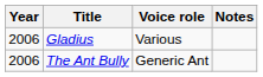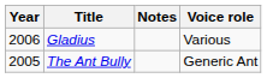 <table class="wikitable" style="font-size: 90%;">
 <tr>
 <th>Year</th>
 <th>Title</th>
+<th>Notes</th>
 <th>Voice role</th>
-<th>Notes</th>
 </tr>
 <tr>
 <td>2006</td>
 <td><em><a href='#'>Gladius</a></em></td>
+<td></td>
 <td>Various</td>
-<td></td>
 </tr>
 <tr>
-<td>2006</td>
+<td>2005</td>
 <td><em><a href='#'>The Ant Bully</a></em></td>
+<td></td>
 <td>Generic Ant</td>
-<td></td>
 </tr>
 </table>
